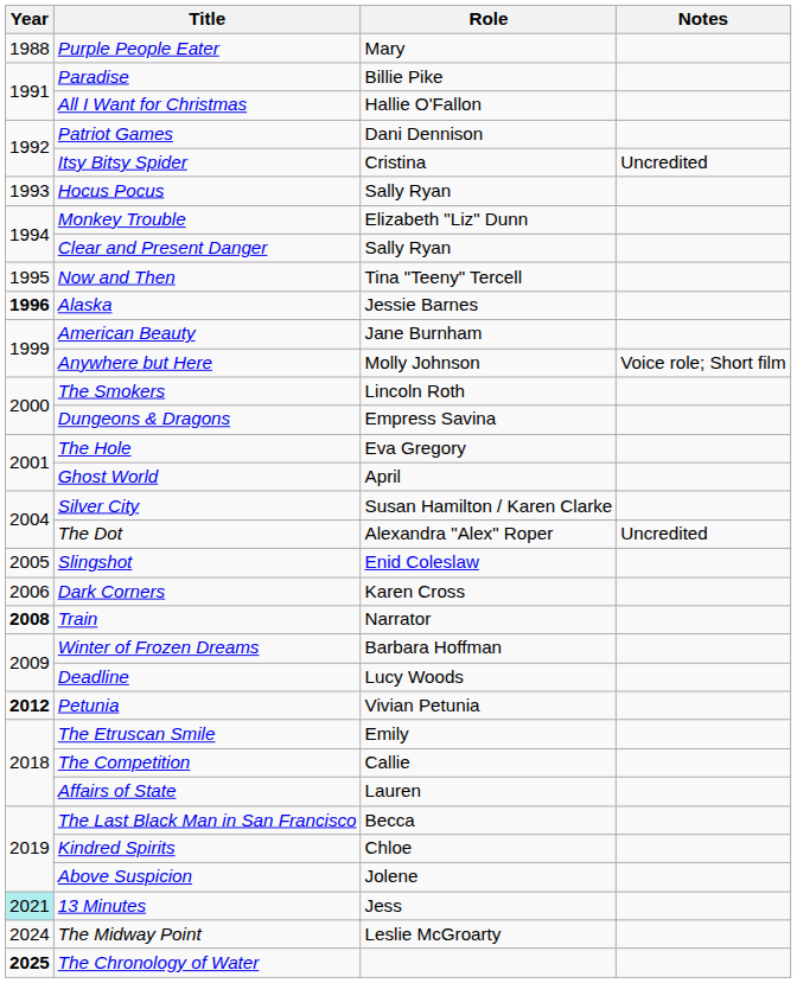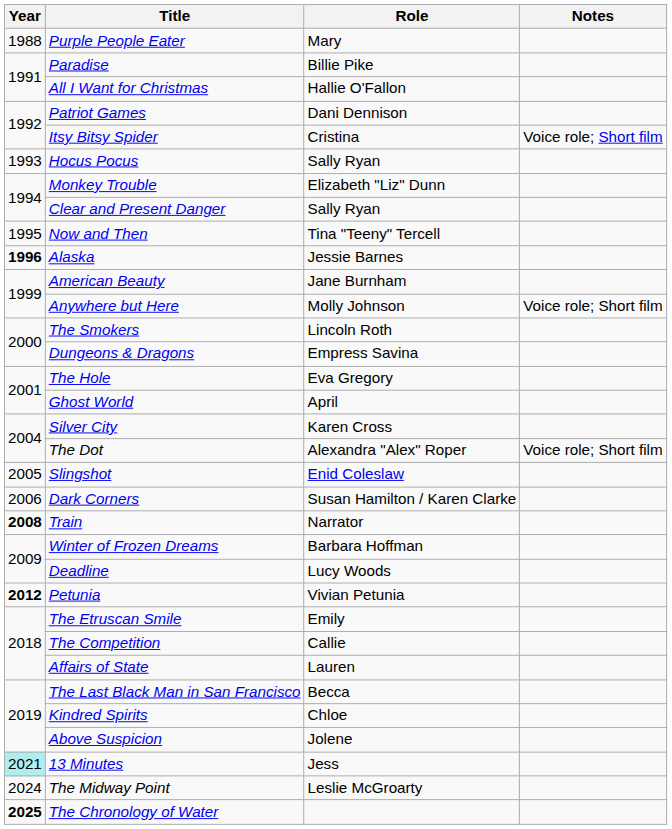 <table class="wikitable sortable plainrowheaders">
 <tr>
 <th scope="col">Year</th>
 <th scope="col">Title</th>
 <th scope="col">Role</th>
 <th scope="col" class="unsortable">Notes</th>
 </tr>
 <tr>
 <td>1988</td>
 <td><em><a href='#'>Purple People Eater</a></em></td>
 <td>Mary</td>
 <td></td>
 </tr>
 <tr>
 <td rowspan="2">1991</td>
 <td><em><a href='#'>Paradise</a></em></td>
 <td>Billie Pike</td>
 <td></td>
 </tr>
 <tr>
 <td><em><a href='#'>All I Want for Christmas</a></em></td>
 <td>Hallie O'Fallon</td>
 <td></td>
 </tr>
 <tr>
 <td rowspan="2">1992</td>
 <td><em><a href='#'>Patriot Games</a></em></td>
 <td>Dani Dennison</td>
 <td></td>
 </tr>
 <tr>
 <td><em><a href='#'>Itsy Bitsy Spider</a></em></td>
 <td>Cristina</td>
-<td>Uncredited</td>
+<td>Voice role; <a href='#'>Short film</a></td>
 </tr>
 <tr>
 <td>1993</td>
 <td><em><a href='#'>Hocus Pocus</a></em></td>
 <td>Sally Ryan</td>
 <td></td>
 </tr>
 <tr>
 <td rowspan="2">1994</td>
 <td><em><a href='#'>Monkey Trouble</a></em></td>
 <td>Elizabeth "Liz" Dunn</td>
 <td></td>
 </tr>
 <tr>
 <td><em><a href='#'>Clear and Present Danger</a></em></td>
 <td>Sally Ryan</td>
 <td></td>
 </tr>
 <tr>
 <td>1995</td>
 <td><em><a href='#'>Now and Then</a></em></td>
 <td>Tina "Teeny" Tercell</td>
 <td></td>
 </tr>
 <tr>
 <td><strong>1996</strong></td>
 <td><em><a href='#'>Alaska</a></em></td>
 <td>Jessie Barnes</td>
 <td></td>
 </tr>
 <tr>
 <td rowspan="2">1999</td>
 <td><em><a href='#'>American Beauty</a></em></td>
 <td>Jane Burnham</td>
 <td></td>
 </tr>
 <tr>
 <td><em><a href='#'>Anywhere but Here</a></em></td>
 <td>Molly Johnson</td>
 <td>Voice role; Short film</td>
 </tr>
 <tr>
 <td rowspan="2">2000</td>
 <td><em><a href='#'>The Smokers</a></em></td>
 <td>Lincoln Roth</td>
 <td></td>
 </tr>
 <tr>
 <td><em><a href='#'>Dungeons & Dragons</a></em></td>
 <td>Empress Savina</td>
 <td></td>
 </tr>
 <tr>
 <td rowspan="2">2001</td>
 <td><em><a href='#'>The Hole</a></em></td>
 <td>Eva Gregory</td>
 <td></td>
 </tr>
 <tr>
 <td><em><a href='#'>Ghost World</a></em></td>
 <td>April</td>
 <td></td>
 </tr>
 <tr>
 <td rowspan="2">2004</td>
 <td><em><a href='#'>Silver City</a></em></td>
-<td>Susan Hamilton / Karen Clarke</td>
+<td>Karen Cross</td>
 <td></td>
 </tr>
 <tr>
 <td><em>The Dot</em></td>
 <td>Alexandra "Alex" Roper</td>
-<td>Uncredited</td>
+<td>Voice role; Short film</td>
 </tr>
 <tr>
 <td>2005</td>
 <td><em><a href='#'>Slingshot</a></em></td>
 <td><a href='#'>Enid Coleslaw</a></td>
 <td></td>
 </tr>
 <tr>
 <td>2006</td>
 <td><em><a href='#'>Dark Corners</a></em></td>
-<td>Karen Cross</td>
+<td>Susan Hamilton / Karen Clarke</td>
 <td></td>
 </tr>
 <tr>
 <td><strong>2008</strong></td>
 <td><em><a href='#'>Train</a></em></td>
 <td>Narrator</td>
 <td></td>
 </tr>
 <tr>
 <td rowspan="2">2009</td>
 <td><em><a href='#'>Winter of Frozen Dreams</a></em></td>
 <td>Barbara Hoffman</td>
 <td></td>
 </tr>
 <tr>
 <td><em><a href='#'>Deadline</a></em></td>
 <td>Lucy Woods</td>
 <td></td>
 </tr>
 <tr>
 <td><strong>2012</strong></td>
 <td><em><a href='#'>Petunia</a></em></td>
 <td>Vivian Petunia</td>
 <td></td>
 </tr>
 <tr>
 <td rowspan="3">2018</td>
 <td><em><a href='#'>The Etruscan Smile</a></em></td>
 <td>Emily</td>
 <td></td>
 </tr>
 <tr>
 <td><em><a href='#'>The Competition</a></em></td>
 <td>Callie</td>
 <td></td>
 </tr>
 <tr>
 <td><em><a href='#'>Affairs of State</a></em></td>
 <td>Lauren</td>
 <td></td>
 </tr>
 <tr>
 <td rowspan="3">2019</td>
 <td><em><a href='#'>The Last Black Man in San Francisco</a></em></td>
 <td>Becca</td>
 <td></td>
 </tr>
 <tr>
 <td><em><a href='#'>Kindred Spirits</a></em></td>
 <td>Chloe</td>
 <td></td>
 </tr>
 <tr>
 <td><em><a href='#'>Above Suspicion</a></em></td>
 <td>Jolene</td>
 <td></td>
 </tr>
 <tr>
 <td style="background: paleturquoise;">2021</td>
 <td><em><a href='#'>13 Minutes</a></em></td>
 <td>Jess</td>
 <td></td>
 </tr>
 <tr>
 <td>2024</td>
 <td><em>The Midway Point</em></td>
 <td>Leslie McGroarty</td>
 <td></td>
 </tr>
 <tr>
 <td><strong>2025</strong></td>
 <td><em><a href='#'>The Chronology of Water</a></em></td>
 <td></td>
 <td></td>
 </tr>
 </table>
